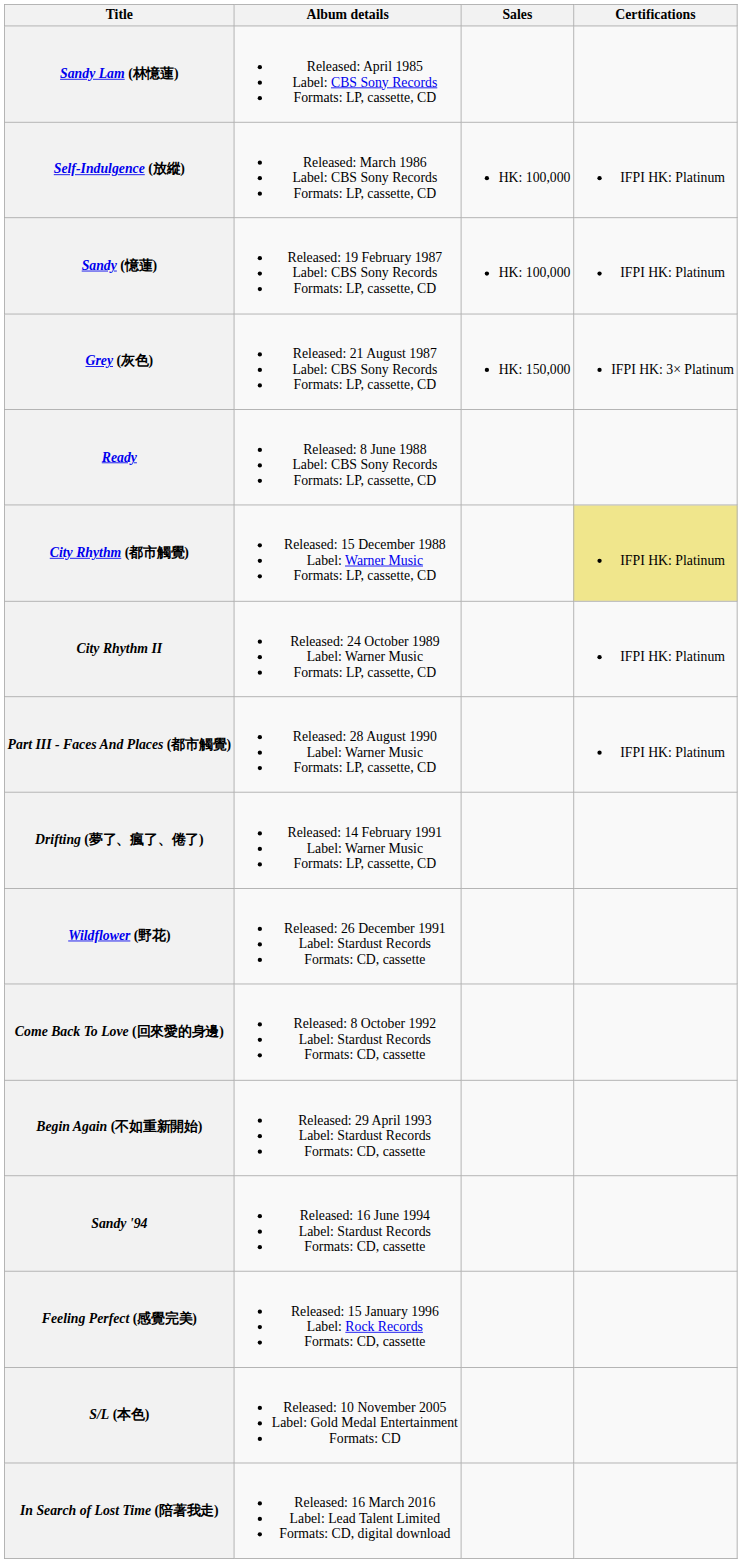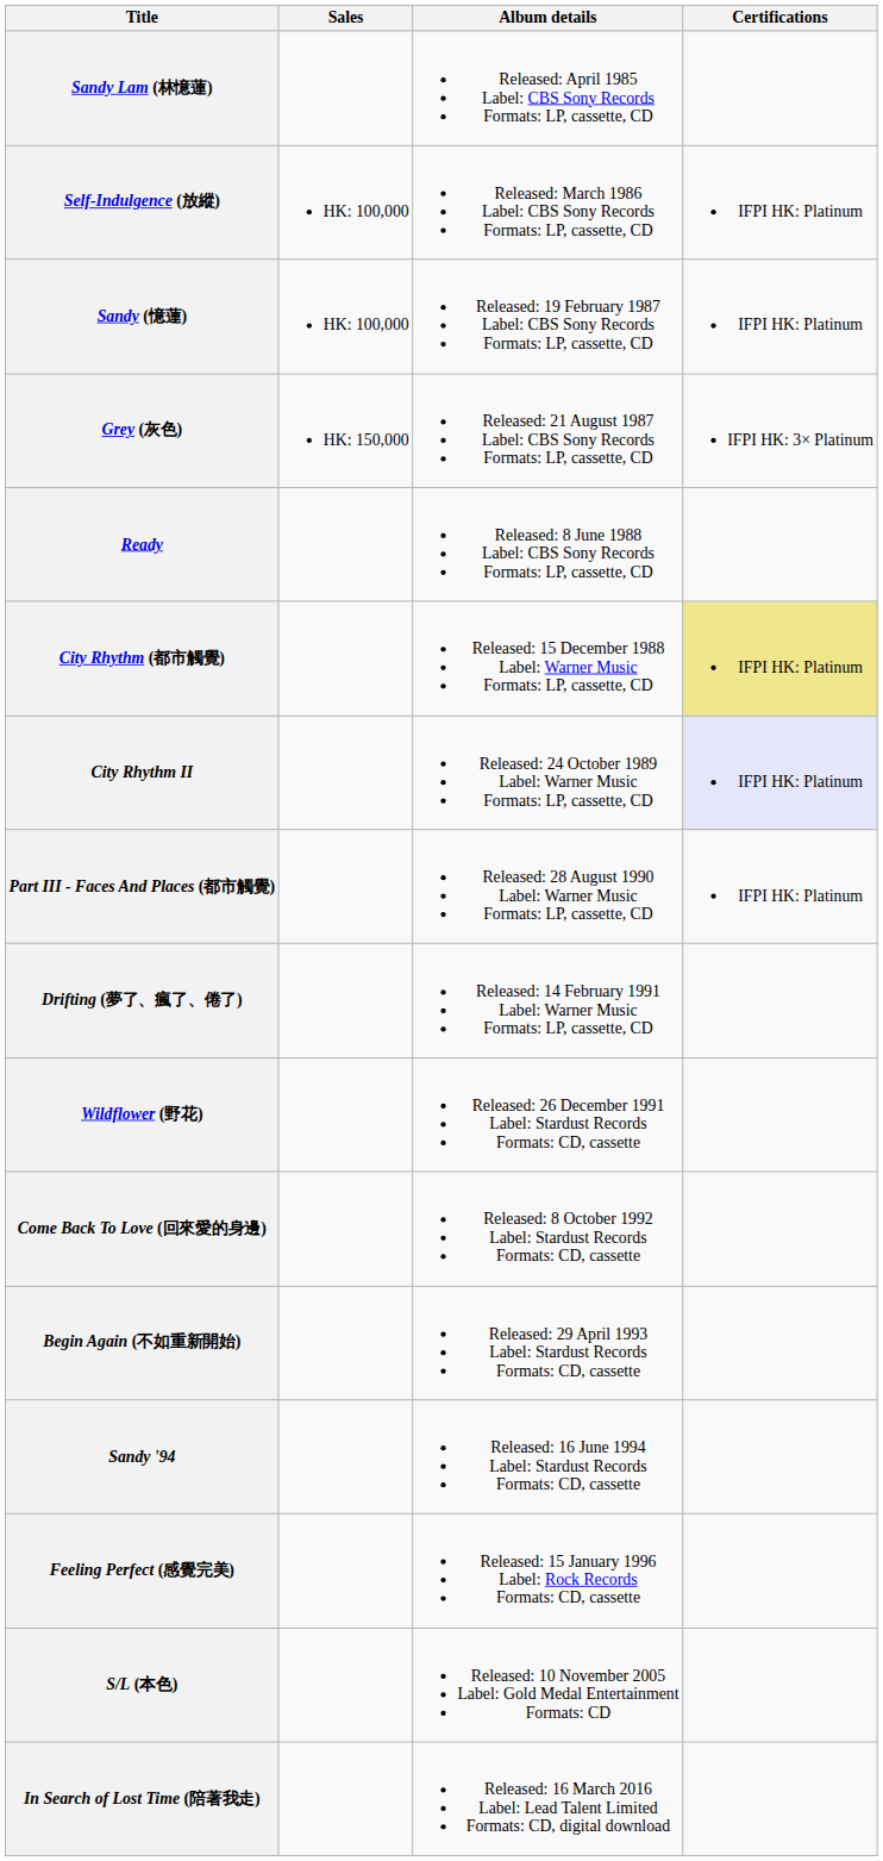 <table class="wikitable plainrowheaders" style="text-align:center;">
 <tr>
 <th rowspan="1" scope="col">Title</th>
+<th rowspan="1" scope="col">Sales</th>
 <th rowspan="1" scope="col">Album details</th>
-<th rowspan="1" scope="col">Sales</th>
 <th rowspan="1" scope="col">Certifications</th>
 </tr>
 <tr>
 <th scope="row"><em><a href='#'>Sandy Lam</a></em> (林憶蓮)</th>
+<td></td>
 <td><br><ul><li>Released: April 1985</li><li>Label: <a href='#'>CBS Sony Records</a></li><li>Formats: LP, cassette, CD</li></ul></td>
-<td></td>
 <td></td>
 </tr>
 <tr>
 <th scope="row"><em><a href='#'>Self-Indulgence</a></em> (放縱)</th>
+<td><br><ul><li>HK: 100,000</li></ul></td>
 <td><br><ul><li>Released: March 1986</li><li>Label: CBS Sony Records</li><li>Formats: LP, cassette, CD</li></ul></td>
-<td><br><ul><li>HK: 100,000</li></ul></td>
 <td><br><ul><li>IFPI HK: Platinum</li></ul></td>
 </tr>
 <tr>
 <th scope="row"><em><a href='#'>Sandy</a></em> (憶蓮)</th>
+<td><br><ul><li>HK: 100,000</li></ul></td>
 <td><br><ul><li>Released: 19 February 1987</li><li>Label: CBS Sony Records</li><li>Formats: LP, cassette, CD</li></ul></td>
-<td><br><ul><li>HK: 100,000</li></ul></td>
 <td><br><ul><li>IFPI HK: Platinum</li></ul></td>
 </tr>
 <tr>
 <th scope="row"><em><a href='#'>Grey</a></em> (灰色)</th>
+<td><br><ul><li>HK: 150,000</li></ul></td>
 <td><br><ul><li>Released: 21 August 1987</li><li>Label: CBS Sony Records</li><li>Formats: LP, cassette, CD</li></ul></td>
-<td><br><ul><li>HK: 150,000</li></ul></td>
 <td><br><ul><li>IFPI HK: 3× Platinum</li></ul></td>
 </tr>
 <tr>
 <th scope="row"><em><a href='#'>Ready</a></em></th>
+<td></td>
 <td><br><ul><li>Released: 8 June 1988</li><li>Label: CBS Sony Records</li><li>Formats: LP, cassette, CD</li></ul></td>
-<td></td>
 <td></td>
 </tr>
 <tr>
 <th scope="row"><em><a href='#'>City Rhythm</a></em> (都市觸覺)</th>
+<td></td>
 <td><br><ul><li>Released: 15 December 1988</li><li>Label: <a href='#'>Warner Music</a></li><li>Formats: LP, cassette, CD</li></ul></td>
-<td></td>
 <td style="background: khaki;"><br><ul><li>IFPI HK: Platinum</li></ul></td>
 </tr>
 <tr>
 <th scope="row"><em>City Rhythm II</em></th>
+<td></td>
 <td><br><ul><li>Released: 24 October 1989</li><li>Label: Warner Music</li><li>Formats: LP, cassette, CD</li></ul></td>
-<td></td>
-<td><br><ul><li>IFPI HK: Platinum</li></ul></td>
+<td style="background: lavender;"><br><ul><li>IFPI HK: Platinum</li></ul></td>
 </tr>
 <tr>
 <th scope="row"><em>Part III - Faces And Places</em> (都市觸覺)</th>
+<td></td>
 <td><br><ul><li>Released: 28 August 1990</li><li>Label: Warner Music</li><li>Formats: LP, cassette, CD</li></ul></td>
-<td></td>
 <td><br><ul><li>IFPI HK: Platinum</li></ul></td>
 </tr>
 <tr>
 <th scope="row"><em>Drifting</em> (夢了、瘋了、倦了)</th>
+<td></td>
 <td><br><ul><li>Released: 14 February 1991</li><li>Label: Warner Music</li><li>Formats: LP, cassette, CD</li></ul></td>
-<td></td>
 <td></td>
 </tr>
 <tr>
 <th scope="row"><em><a href='#'>Wildflower</a></em> (野花)</th>
+<td></td>
 <td><br><ul><li>Released: 26 December 1991</li><li>Label: Stardust Records</li><li>Formats: CD, cassette</li></ul></td>
-<td></td>
 <td></td>
 </tr>
 <tr>
 <th scope="row"><em>Come Back To Love</em> (回來愛的身邊)</th>
+<td></td>
 <td><br><ul><li>Released: 8 October 1992</li><li>Label: Stardust Records</li><li>Formats: CD, cassette</li></ul></td>
-<td></td>
 <td></td>
 </tr>
 <tr>
 <th scope="row"><em>Begin Again</em> (不如重新開始)</th>
+<td></td>
 <td><br><ul><li>Released: 29 April 1993</li><li>Label: Stardust Records</li><li>Formats: CD, cassette</li></ul></td>
-<td></td>
 <td></td>
 </tr>
 <tr>
 <th scope="row"><em>Sandy '94</em></th>
+<td></td>
 <td><br><ul><li>Released: 16 June 1994</li><li>Label: Stardust Records</li><li>Formats: CD, cassette</li></ul></td>
-<td></td>
 <td></td>
 </tr>
 <tr>
 <th scope="row"><em>Feeling Perfect</em> (感覺完美)</th>
+<td></td>
 <td><br><ul><li>Released: 15 January 1996</li><li>Label: <a href='#'>Rock Records</a></li><li>Formats: CD, cassette</li></ul></td>
-<td></td>
 <td></td>
 </tr>
 <tr>
 <th scope="row"><em>S/L</em> (本色)</th>
+<td></td>
 <td><br><ul><li>Released: 10 November 2005</li><li>Label: Gold Medal Entertainment</li><li>Formats: CD</li></ul></td>
-<td></td>
 <td></td>
 </tr>
 <tr>
 <th scope="row"><em>In Search of Lost Time</em> (陪著我走)</th>
+<td></td>
 <td><br><ul><li>Released: 16 March 2016</li><li>Label: Lead Talent Limited</li><li>Formats: CD, digital download</li></ul></td>
-<td></td>
 <td></td>
 </tr>
 </table>
